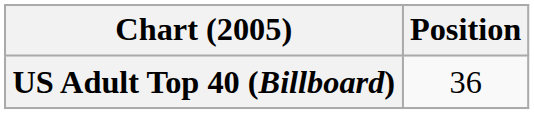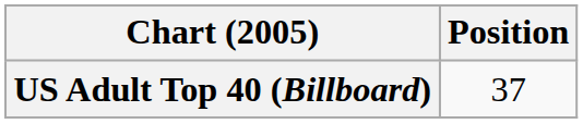 <table class="wikitable plainrowheaders" style="text-align:center">
 <tr>
 <th scope="col">Chart (2005)</th>
 <th scope="col">Position</th>
 </tr>
 <tr>
 <th scope="row">US Adult Top 40 (<em>Billboard</em>)</th>
-<td>36</td>
+<td>37</td>
 </tr>
 </table>
